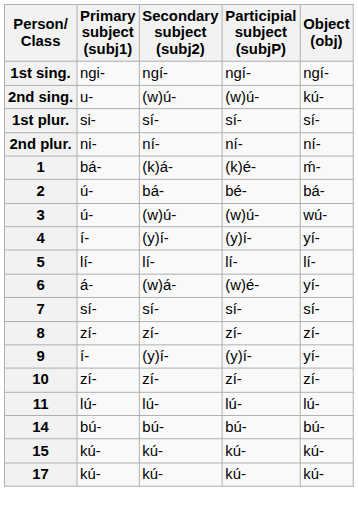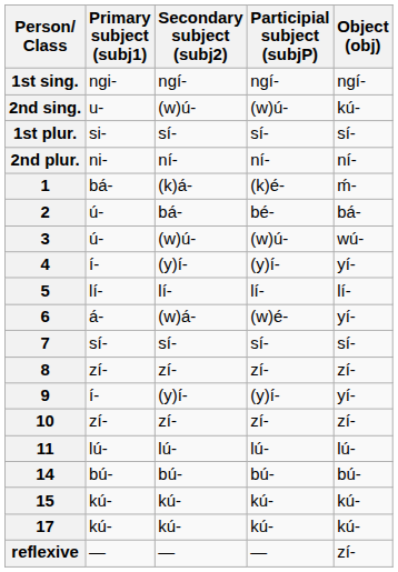 <table class="wikitable">
 <tr>
 <th>Person/<br>Class</th>
 <th>Primary<br>subject<br>(subj1)</th>
 <th>Secondary<br>subject<br>(subj2)</th>
 <th>Participial<br>subject<br>(subjP)</th>
 <th>Object<br>(obj)</th>
 </tr>
 <tr>
 <th>1st sing.</th>
 <td>ngi-</td>
 <td>ngí-</td>
 <td>ngí-</td>
 <td>ngí-</td>
 </tr>
 <tr>
 <th>2nd sing.</th>
 <td>u-</td>
 <td>(w)ú-</td>
 <td>(w)ú-</td>
 <td>kú-</td>
 </tr>
 <tr>
 <th>1st plur.</th>
 <td>si-</td>
 <td>sí-</td>
 <td>sí-</td>
 <td>sí-</td>
 </tr>
 <tr>
 <th>2nd plur.</th>
 <td>ni-</td>
 <td>ní-</td>
 <td>ní-</td>
 <td>ní-</td>
 </tr>
 <tr>
 <th>1</th>
 <td>bá-</td>
 <td>(k)á-</td>
 <td>(k)é-</td>
 <td>ḿ-</td>
 </tr>
 <tr>
 <th>2</th>
 <td>ú-</td>
 <td>bá-</td>
 <td>bé-</td>
 <td>bá-</td>
 </tr>
 <tr>
 <th>3</th>
 <td>ú-</td>
 <td>(w)ú-</td>
 <td>(w)ú-</td>
 <td>wú-</td>
 </tr>
 <tr>
 <th>4</th>
 <td>í-</td>
 <td>(y)í-</td>
 <td>(y)í-</td>
 <td>yí-</td>
 </tr>
 <tr>
 <th>5</th>
 <td>lí-</td>
 <td>lí-</td>
 <td>lí-</td>
 <td>lí-</td>
 </tr>
 <tr>
 <th>6</th>
 <td>á-</td>
 <td>(w)á-</td>
 <td>(w)é-</td>
 <td>yí-</td>
 </tr>
 <tr>
 <th>7</th>
 <td>sí-</td>
 <td>sí-</td>
 <td>sí-</td>
 <td>sí-</td>
 </tr>
 <tr>
 <th>8</th>
 <td>zí-</td>
 <td>zí-</td>
 <td>zí-</td>
 <td>zí-</td>
 </tr>
 <tr>
 <th>9</th>
 <td>í-</td>
 <td>(y)í-</td>
 <td>(y)í-</td>
 <td>yí-</td>
 </tr>
 <tr>
 <th>10</th>
 <td>zí-</td>
 <td>zí-</td>
 <td>zí-</td>
 <td>zí-</td>
 </tr>
 <tr>
 <th>11</th>
 <td>lú-</td>
 <td>lú-</td>
 <td>lú-</td>
 <td>lú-</td>
 </tr>
 <tr>
 <th>14</th>
 <td>bú-</td>
 <td>bú-</td>
 <td>bú-</td>
 <td>bú-</td>
 </tr>
 <tr>
 <th>15</th>
 <td>kú-</td>
 <td>kú-</td>
 <td>kú-</td>
 <td>kú-</td>
 </tr>
 <tr>
 <th>17</th>
 <td>kú-</td>
 <td>kú-</td>
 <td>kú-</td>
 <td>kú-</td>
 </tr>
+<tr>
+<th>reflexive</th>
+<td>—</td>
+<td>—</td>
+<td>—</td>
+<td>zí-</td>
+</tr>
 </table>
